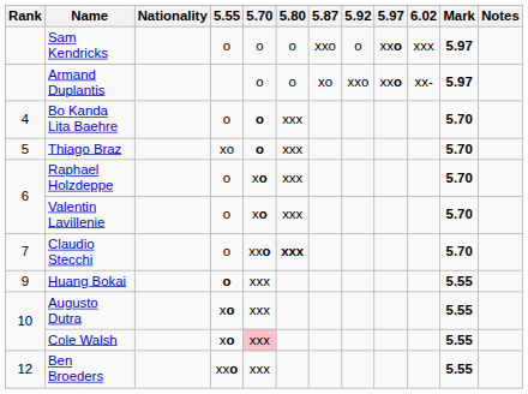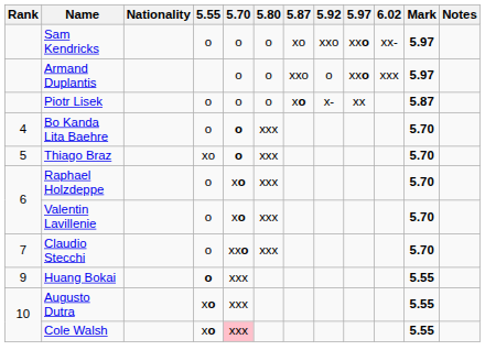 <table class="wikitable sortable" style="text-align:center">
 <tr>
 <th>Rank</th>
 <th>Name</th>
 <th>Nationality</th>
 <th>5.55</th>
 <th>5.70</th>
 <th>5.80</th>
 <th>5.87</th>
 <th>5.92</th>
 <th>5.97</th>
 <th>6.02</th>
 <th>Mark</th>
 <th>Notes</th>
 </tr>
 <tr>
 <td></td>
 <td align=left><a href='#'>Sam Kendricks</a></td>
 <td align=left></td>
 <td>o</td>
 <td>o</td>
 <td>o</td>
+<td>xo</td>
 <td>xxo</td>
-<td>o</td>
 <td>xx<strong>o</strong></td>
-<td>xxx</td>
+<td>xx-</td>
 <td><strong>5.97</strong></td>
 <td></td>
 </tr>
 <tr>
 <td></td>
 <td align=left><a href='#'>Armand Duplantis</a></td>
 <td align=left></td>
 <td></td>
 <td>o</td>
 <td>o</td>
-<td>xo</td>
 <td>xxo</td>
+<td>o</td>
 <td>xx<strong>o</strong></td>
-<td>xx-</td>
+<td>xxx</td>
 <td><strong>5.97</strong></td>
+<td></td>
+</tr>
+<tr>
+<td></td>
+<td align=left><a href='#'>Piotr Lisek</a></td>
+<td align=left></td>
+<td>o</td>
+<td>o</td>
+<td>o</td>
+<td>x<strong>o</strong></td>
+<td>x-</td>
+<td>xx</td>
+<td></td>
+<td><strong>5.87</strong></td>
 <td></td>
 </tr>
 <tr>
 <td>4</td>
 <td align=left><a href='#'>Bo Kanda Lita Baehre</a></td>
 <td align=left></td>
 <td>o</td>
 <td><strong>o</strong></td>
 <td>xxx</td>
 <td></td>
 <td></td>
 <td></td>
 <td></td>
 <td><strong>5.70</strong></td>
 <td></td>
 </tr>
 <tr>
 <td>5</td>
 <td align=left><a href='#'>Thiago Braz</a></td>
 <td align=left></td>
 <td>xo</td>
 <td><strong>o</strong></td>
 <td>xxx</td>
 <td></td>
 <td></td>
 <td></td>
 <td></td>
 <td><strong>5.70</strong></td>
 <td></td>
 </tr>
 <tr>
 <td rowspan=2>6</td>
 <td align=left><a href='#'>Raphael Holzdeppe</a></td>
 <td align=left></td>
 <td>o</td>
 <td>x<strong>o</strong></td>
 <td>xxx</td>
 <td></td>
 <td></td>
 <td></td>
 <td></td>
 <td><strong>5.70</strong></td>
 <td></td>
 </tr>
 <tr>
 <td align=left><a href='#'>Valentin Lavillenie</a></td>
 <td align=left></td>
 <td>o</td>
 <td>x<strong>o</strong></td>
 <td>xxx</td>
 <td></td>
 <td></td>
 <td></td>
 <td></td>
 <td><strong>5.70</strong></td>
 <td></td>
 </tr>
 <tr>
 <td>7</td>
 <td align=left><a href='#'>Claudio Stecchi</a></td>
 <td align=left></td>
 <td>o</td>
 <td>xx<strong>o</strong></td>
-<td><strong>xxx</strong></td>
+<td>xxx</td>
 <td></td>
 <td></td>
 <td></td>
 <td></td>
 <td><strong>5.70</strong></td>
 <td></td>
 </tr>
 <tr>
 <td>9</td>
 <td align=left><a href='#'>Huang Bokai</a></td>
 <td align=left></td>
 <td><strong>o</strong></td>
 <td>xxx</td>
 <td></td>
 <td></td>
 <td></td>
 <td></td>
 <td></td>
 <td><strong>5.55</strong></td>
 <td></td>
 </tr>
 <tr>
 <td rowspan=2>10</td>
 <td align=left><a href='#'>Augusto Dutra</a></td>
 <td align=left></td>
 <td>x<strong>o</strong></td>
 <td>xxx</td>
 <td></td>
 <td></td>
 <td></td>
 <td></td>
 <td></td>
 <td><strong>5.55</strong></td>
 <td></td>
 </tr>
 <tr>
 <td align=left><a href='#'>Cole Walsh</a></td>
 <td align=left></td>
 <td>x<strong>o</strong></td>
 <td style="background: pink;">xxx</td>
 <td></td>
 <td></td>
 <td></td>
 <td></td>
 <td></td>
 <td><strong>5.55</strong></td>
 <td></td>
 </tr>
-<tr>
-<td>12</td>
-<td align=left><a href='#'>Ben Broeders</a></td>
-<td align=left></td>
-<td>xx<strong>o</strong></td>
-<td>xxx</td>
-<td></td>
-<td></td>
-<td></td>
-<td></td>
-<td></td>
-<td><strong>5.55</strong></td>
-<td></td>
-</tr>
 </table>
